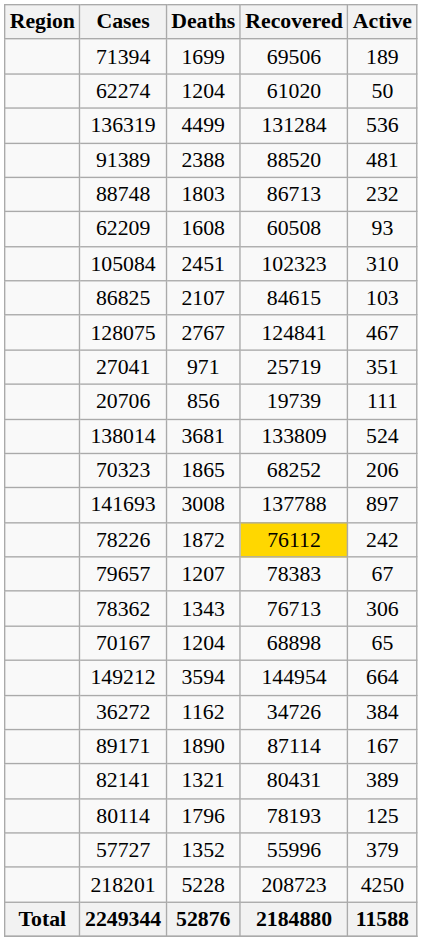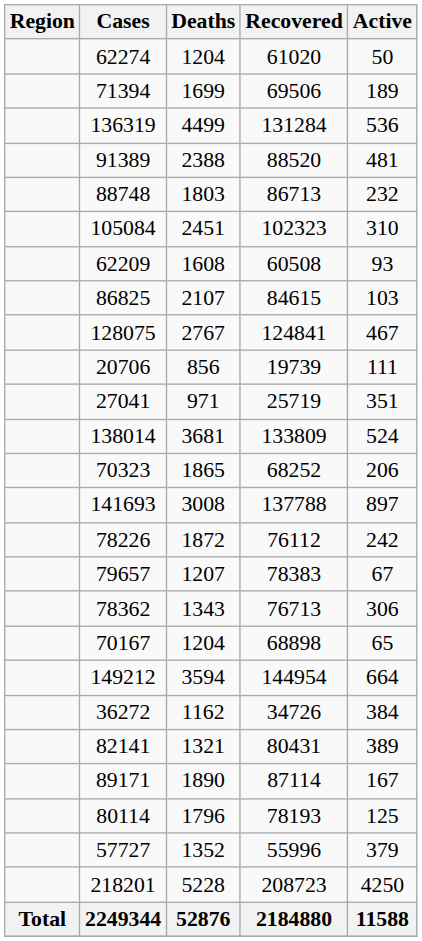 <table class="wikitable sortable">
 <tr>
 <th>Region</th>
 <th>Cases</th>
 <th>Deaths</th>
 <th>Recovered</th>
 <th>Active</th>
 </tr>
 <tr>
 <td></td>
+<td align=center>62274</td>
+<td align=center>1204</td>
+<td align=center>61020</td>
+<td align=center>50</td>
+</tr>
+<tr>
+<td></td>
 <td align=center>71394</td>
 <td align=center>1699</td>
 <td align=center>69506</td>
 <td align=center>189</td>
-</tr>
-<tr>
-<td></td>
-<td align=center>62274</td>
-<td align=center>1204</td>
-<td align=center>61020</td>
-<td align=center>50</td>
 </tr>
 <tr>
 <td></td>
 <td align=center>136319</td>
 <td align=center>4499</td>
 <td align=center>131284</td>
 <td align=center>536</td>
 </tr>
 <tr>
 <td></td>
 <td align=center>91389</td>
 <td align=center>2388</td>
 <td align=center>88520</td>
 <td align=center>481</td>
 </tr>
 <tr>
 <td></td>
 <td align=center>88748</td>
 <td align=center>1803</td>
 <td align=center>86713</td>
 <td align=center>232</td>
 </tr>
 <tr>
 <td></td>
+<td align=center>105084</td>
+<td align=center>2451</td>
+<td align=center>102323</td>
+<td align=center>310</td>
+</tr>
+<tr>
+<td></td>
 <td align=center>62209</td>
 <td align=center>1608</td>
 <td align=center>60508</td>
 <td align=center>93</td>
-</tr>
-<tr>
-<td></td>
-<td align=center>105084</td>
-<td align=center>2451</td>
-<td align=center>102323</td>
-<td align=center>310</td>
 </tr>
 <tr>
 <td></td>
 <td align=center>86825</td>
 <td align=center>2107</td>
 <td align=center>84615</td>
 <td align=center>103</td>
 </tr>
 <tr>
 <td></td>
 <td align="center">128075</td>
 <td align="center">2767</td>
 <td align="center">124841</td>
 <td align="center">467</td>
 </tr>
 <tr>
 <td></td>
+<td align="center">20706</td>
+<td align="center">856</td>
+<td align="center">19739</td>
+<td align="center">111</td>
+</tr>
+<tr>
+<td></td>
 <td align="center">27041</td>
 <td align="center">971</td>
 <td align="center">25719</td>
 <td align="center">351</td>
-</tr>
-<tr>
-<td></td>
-<td align="center">20706</td>
-<td align="center">856</td>
-<td align="center">19739</td>
-<td align="center">111</td>
 </tr>
 <tr>
 <td></td>
 <td align="center">138014</td>
 <td align="center">3681</td>
 <td align="center">133809</td>
 <td align="center">524</td>
 </tr>
 <tr>
 <td></td>
 <td align="center">70323</td>
 <td align="center">1865</td>
 <td align="center">68252</td>
 <td align="center">206</td>
 </tr>
 <tr>
 <td></td>
 <td align="center">141693</td>
 <td align="center">3008</td>
 <td align="center">137788</td>
 <td align="center">897</td>
 </tr>
 <tr>
 <td></td>
 <td align="center">78226</td>
 <td align="center">1872</td>
-<td align="center" style="background: gold;">76112</td>
+<td align="center">76112</td>
 <td align="center">242</td>
 </tr>
 <tr>
 <td></td>
 <td align="center">79657</td>
 <td align="center">1207</td>
 <td align="center">78383</td>
 <td align="center">67</td>
 </tr>
 <tr>
 <td></td>
 <td align="center">78362</td>
 <td align="center">1343</td>
 <td align="center">76713</td>
 <td align="center">306</td>
 </tr>
 <tr>
 <td></td>
 <td align="center">70167</td>
 <td align="center">1204</td>
 <td align="center">68898</td>
 <td align="center">65</td>
 </tr>
 <tr>
 <td></td>
 <td align="center">149212</td>
 <td align="center">3594</td>
 <td align="center">144954</td>
 <td align="center">664</td>
 </tr>
 <tr>
 <td></td>
 <td align="center">36272</td>
 <td align="center">1162</td>
 <td align="center">34726</td>
 <td align="center">384</td>
 </tr>
 <tr>
 <td></td>
+<td align="center">82141</td>
+<td align="center">1321</td>
+<td align="center">80431</td>
+<td align="center">389</td>
+</tr>
+<tr>
+<td></td>
 <td align="center">89171</td>
 <td align="center">1890</td>
 <td align="center">87114</td>
 <td align="center">167</td>
-</tr>
-<tr>
-<td></td>
-<td align="center">82141</td>
-<td align="center">1321</td>
-<td align="center">80431</td>
-<td align="center">389</td>
 </tr>
 <tr>
 <td></td>
 <td align="center">80114</td>
 <td align="center">1796</td>
 <td align="center">78193</td>
 <td align="center">125</td>
 </tr>
 <tr>
 <td></td>
 <td align="center">57727</td>
 <td align="center">1352</td>
 <td align="center">55996</td>
 <td align="center">379</td>
 </tr>
 <tr>
 <td></td>
 <td align="center">218201</td>
 <td align="center">5228</td>
 <td align="center">208723</td>
 <td align="center">4250</td>
 </tr>
 <tr class="sortbottom">
 <th><strong>Total</strong></th>
 <th align=center>2249344</th>
 <th align=center>52876</th>
 <th align=center>2184880</th>
 <th align=center>11588</th>
 </tr>
 <tr>
 </tr>
 </table>
